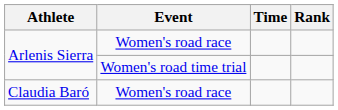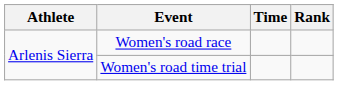 <table class="wikitable" style="font-size:90%">
 <tr>
 <th>Athlete</th>
 <th>Event</th>
 <th>Time</th>
 <th>Rank</th>
 </tr>
 <tr>
 <td rowspan=2><a href='#'>Arlenis Sierra</a></td>
 <td align=center><a href='#'>Women's road race</a></td>
 <td></td>
 <td></td>
 </tr>
 <tr>
 <td align=center><a href='#'>Women's road time trial</a></td>
 <td></td>
 <td></td>
 </tr>
-<tr>
-<td><a href='#'>Claudia Baró</a></td>
-<td align=center><a href='#'>Women's road race</a></td>
-<td></td>
-<td></td>
-</tr>
 </table>
